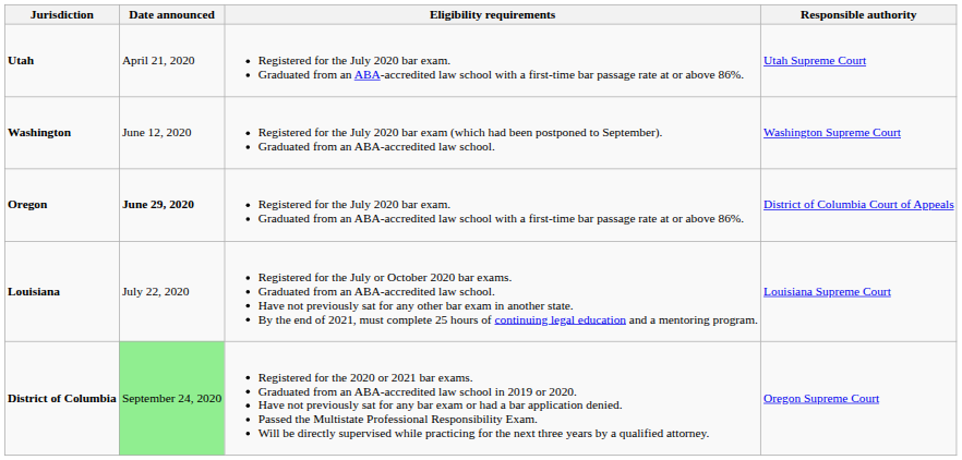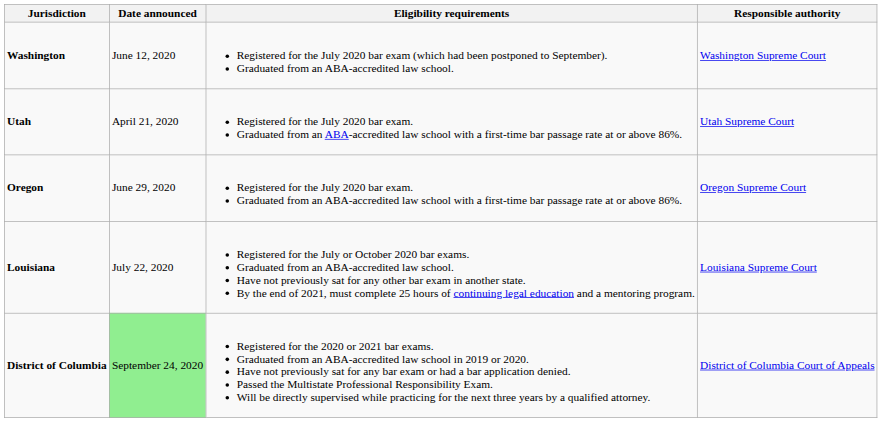 <table class="wikitable">
 <tr>
 <th>Jurisdiction</th>
 <th>Date announced</th>
 <th>Eligibility requirements</th>
 <th>Responsible authority</th>
 </tr>
 <tr>
+<td><strong>Washington</strong></td>
+<td>June 12, 2020</td>
+<td><br><ul><li>Registered for the July 2020 bar exam (which had been postponed to September).</li><li>Graduated from an ABA-accredited law school.</li></ul></td>
+<td><a href='#'>Washington Supreme Court</a></td>
+</tr>
+<tr>
 <td><strong>Utah</strong></td>
 <td>April 21, 2020</td>
 <td><br><ul><li>Registered for the July 2020 bar exam.</li><li>Graduated from an <a href='#'>ABA</a>-accredited law school with a first-time bar passage rate at or above 86%.</li></ul></td>
 <td><a href='#'>Utah Supreme Court</a></td>
 </tr>
 <tr>
-<td><strong>Washington</strong></td>
-<td>June 12, 2020</td>
-<td><br><ul><li>Registered for the July 2020 bar exam (which had been postponed to September).</li><li>Graduated from an ABA-accredited law school.</li></ul></td>
-<td><a href='#'>Washington Supreme Court</a></td>
-</tr>
-<tr>
 <td><strong>Oregon</strong></td>
-<td><strong>June 29, 2020</strong></td>
+<td>June 29, 2020</td>
 <td><br><ul><li>Registered for the July 2020 bar exam.</li><li>Graduated from an ABA-accredited law school with a first-time bar passage rate at or above 86%.</li></ul></td>
-<td><a href='#'>District of Columbia Court of Appeals</a></td>
+<td><a href='#'>Oregon Supreme Court</a></td>
 </tr>
 <tr>
 <td><strong>Louisiana</strong></td>
 <td>July 22, 2020</td>
 <td><br><ul><li>Registered for the July or October 2020 bar exams.</li><li>Graduated from an ABA-accredited law school.</li><li>Have not previously sat for any other bar exam in another state.</li><li>By the end of 2021, must complete 25 hours of <a href='#'>continuing legal education</a> and a mentoring program.</li></ul></td>
 <td><a href='#'>Louisiana Supreme Court</a></td>
 </tr>
 <tr>
 <td><strong>District of Columbia</strong></td>
 <td style="background: lightgreen;">September 24, 2020</td>
 <td><br><ul><li>Registered for the 2020 or 2021 bar exams.</li><li>Graduated from an ABA-accredited law school in 2019 or 2020.</li><li>Have not previously sat for any bar exam or had a bar application denied.</li><li>Passed the Multistate Professional Responsibility Exam.</li><li>Will be directly supervised while practicing for the next three years by a qualified attorney.</li></ul></td>
-<td><a href='#'>Oregon Supreme Court</a></td>
+<td><a href='#'>District of Columbia Court of Appeals</a></td>
 </tr>
 </table>
